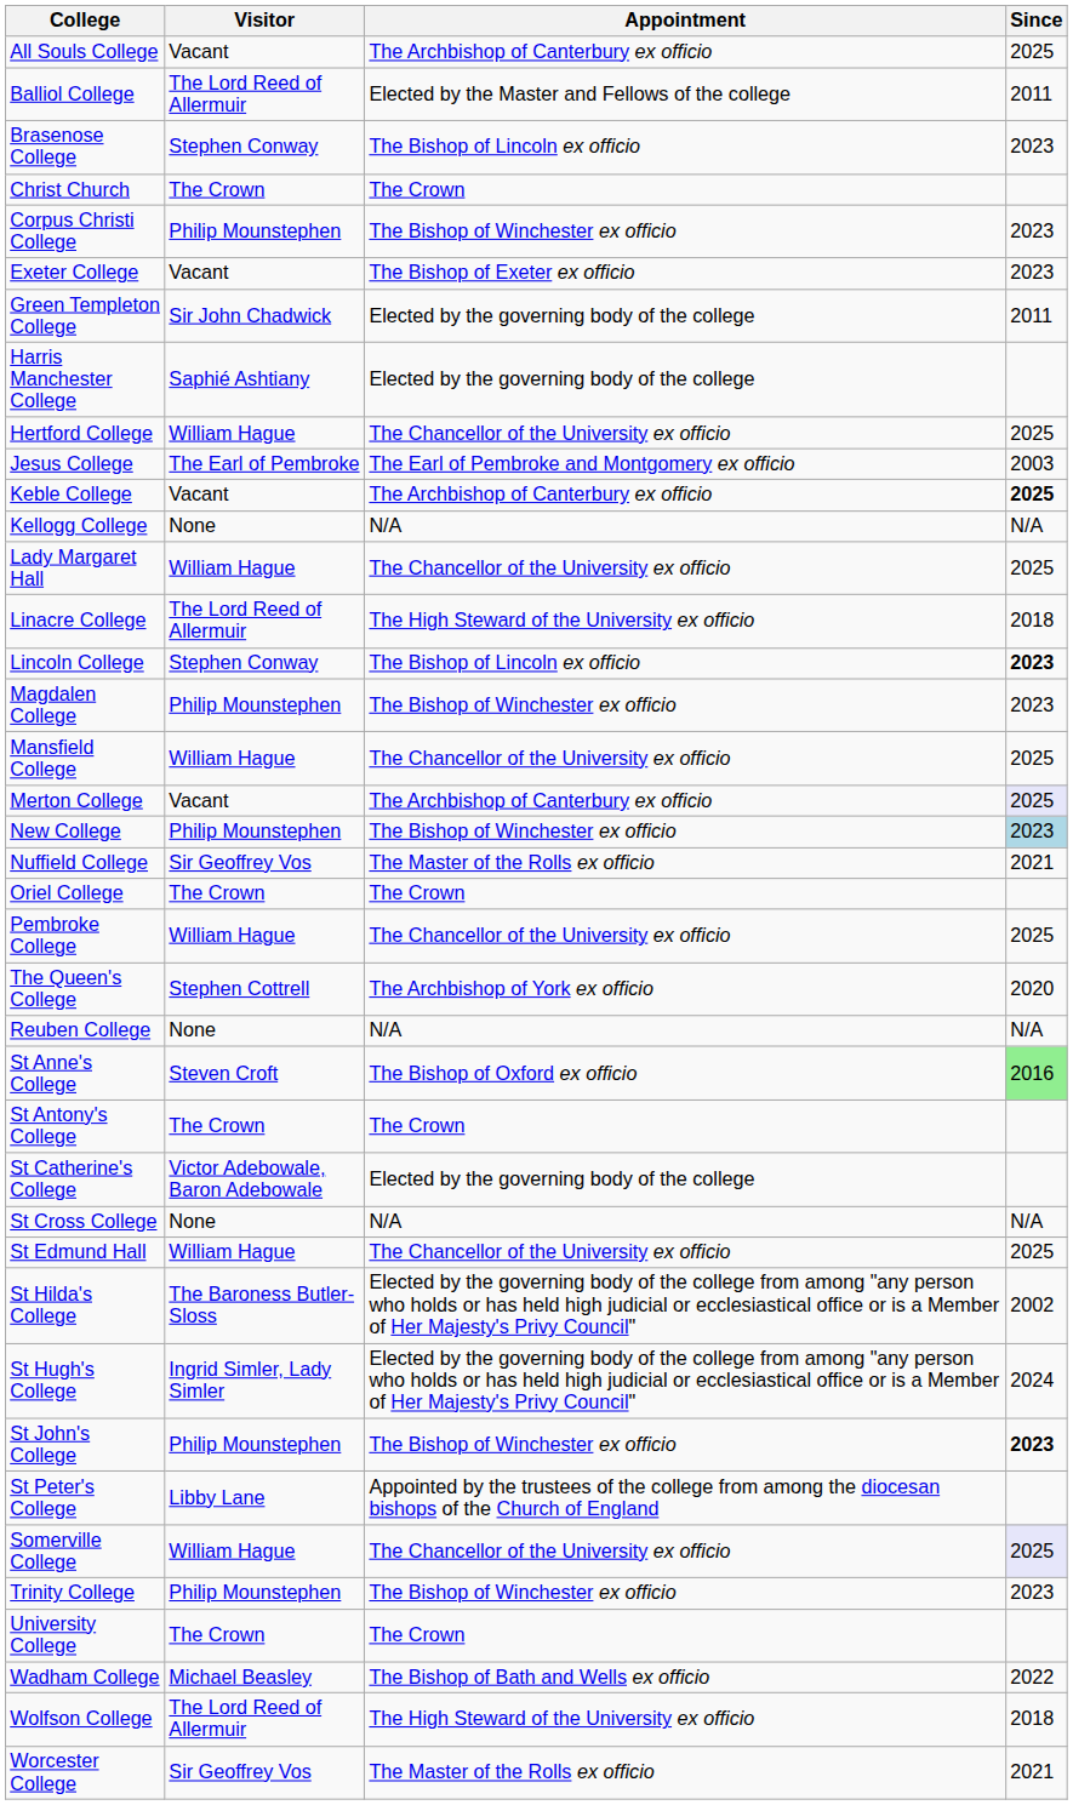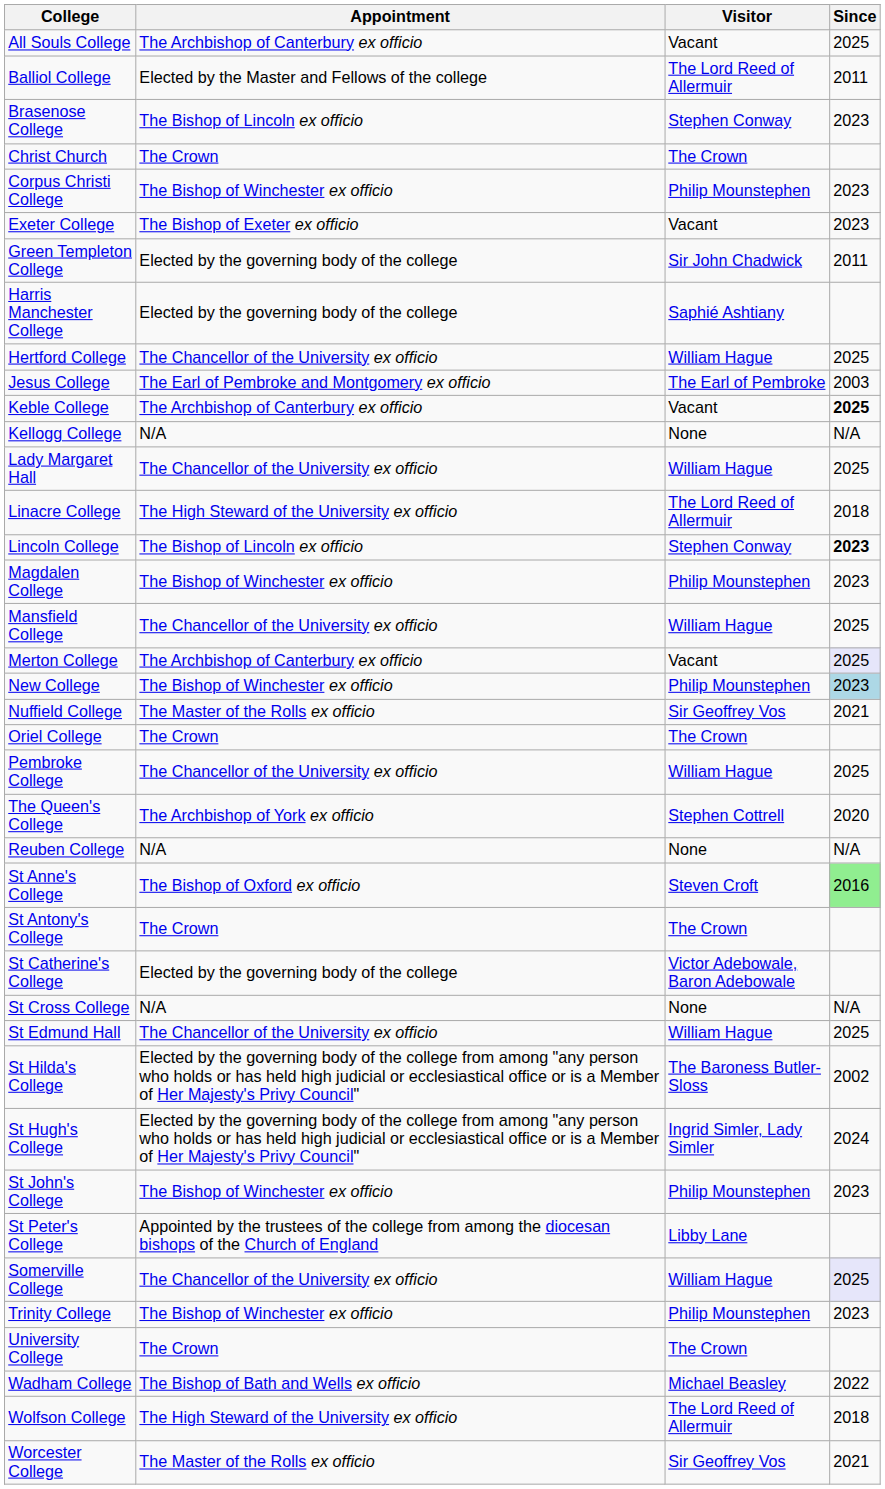 <table class="wikitable sortable">
 <tr>
 <th>College</th>
+<th>Appointment</th>
 <th>Visitor</th>
-<th>Appointment</th>
 <th>Since</th>
 </tr>
 <tr>
 <td> <a href='#'>All Souls College</a></td>
+<td><a href='#'>The Archbishop of Canterbury</a> <em>ex officio</em></td>
 <td>Vacant</td>
-<td><a href='#'>The Archbishop of Canterbury</a> <em>ex officio</em></td>
 <td>2025</td>
 </tr>
 <tr>
 <td> <a href='#'>Balliol College</a></td>
+<td>Elected by the Master and Fellows of the college</td>
 <td><a href='#'>The Lord Reed of Allermuir</a></td>
-<td>Elected by the Master and Fellows of the college</td>
 <td>2011</td>
 </tr>
 <tr>
 <td> <a href='#'>Brasenose College</a></td>
+<td><a href='#'>The Bishop of Lincoln</a> <em>ex officio</em></td>
 <td><a href='#'>Stephen Conway</a></td>
-<td><a href='#'>The Bishop of Lincoln</a> <em>ex officio</em></td>
 <td>2023</td>
 </tr>
 <tr>
 <td> <a href='#'>Christ Church</a></td>
+<td><a href='#'>The Crown</a></td>
 <td> <a href='#'>The Crown</a></td>
-<td><a href='#'>The Crown</a></td>
 <td></td>
 </tr>
 <tr>
 <td> <a href='#'>Corpus Christi College</a></td>
+<td><a href='#'>The Bishop of Winchester</a> <em>ex officio</em></td>
 <td><a href='#'>Philip Mounstephen</a></td>
-<td><a href='#'>The Bishop of Winchester</a> <em>ex officio</em></td>
 <td>2023</td>
 </tr>
 <tr>
 <td> <a href='#'>Exeter College</a></td>
+<td><a href='#'>The Bishop of Exeter</a> <em>ex officio</em></td>
 <td>Vacant</td>
-<td><a href='#'>The Bishop of Exeter</a> <em>ex officio</em></td>
 <td>2023</td>
 </tr>
 <tr>
 <td> <a href='#'>Green Templeton College</a></td>
+<td>Elected by the governing body of the college</td>
 <td><a href='#'>Sir John Chadwick</a></td>
-<td>Elected by the governing body of the college</td>
 <td>2011</td>
 </tr>
 <tr>
 <td> <a href='#'>Harris Manchester College</a></td>
+<td>Elected by the governing body of the college</td>
 <td><a href='#'>Saphié Ashtiany</a></td>
-<td>Elected by the governing body of the college</td>
 <td></td>
 </tr>
 <tr>
 <td> <a href='#'>Hertford College</a></td>
+<td><a href='#'>The Chancellor of the University</a> <em>ex officio</em></td>
 <td><a href='#'>William Hague</a></td>
-<td><a href='#'>The Chancellor of the University</a> <em>ex officio</em></td>
 <td>2025</td>
 </tr>
 <tr>
 <td> <a href='#'>Jesus College</a></td>
+<td><a href='#'>The Earl of Pembroke and Montgomery</a> <em>ex officio</em></td>
 <td><a href='#'>The Earl of Pembroke</a></td>
-<td><a href='#'>The Earl of Pembroke and Montgomery</a> <em>ex officio</em></td>
 <td>2003</td>
 </tr>
 <tr>
 <td> <a href='#'>Keble College</a></td>
+<td><a href='#'>The Archbishop of Canterbury</a> <em>ex officio</em></td>
 <td>Vacant</td>
-<td><a href='#'>The Archbishop of Canterbury</a> <em>ex officio</em></td>
 <td><strong>2025</strong></td>
 </tr>
 <tr>
 <td> <a href='#'>Kellogg College</a></td>
+<td>N/A</td>
 <td>None</td>
-<td>N/A</td>
 <td>N/A</td>
 </tr>
 <tr>
 <td> <a href='#'>Lady Margaret Hall</a></td>
+<td><a href='#'>The Chancellor of the University</a> <em>ex officio</em></td>
 <td><a href='#'>William Hague</a></td>
-<td><a href='#'>The Chancellor of the University</a> <em>ex officio</em></td>
 <td>2025</td>
 </tr>
 <tr>
 <td> <a href='#'>Linacre College</a></td>
+<td><a href='#'>The High Steward of the University</a> <em>ex officio</em></td>
 <td><a href='#'>The Lord Reed of Allermuir</a></td>
-<td><a href='#'>The High Steward of the University</a> <em>ex officio</em></td>
 <td>2018</td>
 </tr>
 <tr>
 <td> <a href='#'>Lincoln College</a></td>
+<td><a href='#'>The Bishop of Lincoln</a> <em>ex officio</em></td>
 <td><a href='#'>Stephen Conway</a></td>
-<td><a href='#'>The Bishop of Lincoln</a> <em>ex officio</em></td>
 <td><strong>2023</strong></td>
 </tr>
 <tr>
 <td> <a href='#'>Magdalen College</a></td>
+<td><a href='#'>The Bishop of Winchester</a> <em>ex officio</em></td>
 <td><a href='#'>Philip Mounstephen</a></td>
-<td><a href='#'>The Bishop of Winchester</a> <em>ex officio</em></td>
 <td>2023</td>
 </tr>
 <tr>
 <td> <a href='#'>Mansfield College</a></td>
+<td><a href='#'>The Chancellor of the University</a> <em>ex officio</em></td>
 <td><a href='#'>William Hague</a></td>
-<td><a href='#'>The Chancellor of the University</a> <em>ex officio</em></td>
 <td>2025</td>
 </tr>
 <tr>
 <td> <a href='#'>Merton College</a></td>
+<td><a href='#'>The Archbishop of Canterbury</a> <em>ex officio</em></td>
 <td>Vacant</td>
-<td><a href='#'>The Archbishop of Canterbury</a> <em>ex officio</em></td>
 <td style="background: lavender;">2025</td>
 </tr>
 <tr>
 <td> <a href='#'>New College</a></td>
+<td><a href='#'>The Bishop of Winchester</a> <em>ex officio</em></td>
 <td><a href='#'>Philip Mounstephen</a></td>
-<td><a href='#'>The Bishop of Winchester</a> <em>ex officio</em></td>
 <td style="background: lightblue;">2023</td>
 </tr>
 <tr>
 <td> <a href='#'>Nuffield College</a></td>
+<td><a href='#'>The Master of the Rolls</a> <em>ex officio</em></td>
 <td><a href='#'>Sir Geoffrey Vos</a></td>
-<td><a href='#'>The Master of the Rolls</a> <em>ex officio</em></td>
 <td>2021</td>
 </tr>
 <tr>
 <td> <a href='#'>Oriel College</a></td>
+<td><a href='#'>The Crown</a></td>
 <td> <a href='#'>The Crown</a></td>
-<td><a href='#'>The Crown</a></td>
 <td></td>
 </tr>
 <tr>
 <td> <a href='#'>Pembroke College</a></td>
+<td><a href='#'>The Chancellor of the University</a> <em>ex officio</em></td>
 <td><a href='#'>William Hague</a></td>
-<td><a href='#'>The Chancellor of the University</a> <em>ex officio</em></td>
 <td>2025</td>
 </tr>
 <tr>
 <td> <a href='#'>The Queen's College</a></td>
+<td><a href='#'>The Archbishop of York</a> <em>ex officio</em></td>
 <td><a href='#'>Stephen Cottrell</a></td>
-<td><a href='#'>The Archbishop of York</a> <em>ex officio</em></td>
 <td>2020</td>
 </tr>
 <tr>
 <td><a href='#'>Reuben College</a></td>
+<td>N/A</td>
 <td>None</td>
-<td>N/A</td>
 <td>N/A</td>
 </tr>
 <tr>
 <td> <a href='#'>St Anne's College</a></td>
+<td><a href='#'>The Bishop of Oxford</a> <em>ex officio</em></td>
 <td><a href='#'>Steven Croft</a></td>
-<td><a href='#'>The Bishop of Oxford</a> <em>ex officio</em></td>
 <td style="background: lightgreen;">2016</td>
 </tr>
 <tr>
 <td> <a href='#'>St Antony's College</a></td>
+<td><a href='#'>The Crown</a></td>
 <td> <a href='#'>The Crown</a></td>
-<td><a href='#'>The Crown</a></td>
 <td></td>
 </tr>
 <tr>
 <td> <a href='#'>St Catherine's College</a></td>
+<td>Elected by the governing body of the college</td>
 <td><a href='#'>Victor Adebowale, Baron Adebowale</a></td>
-<td>Elected by the governing body of the college</td>
 <td></td>
 </tr>
 <tr>
 <td> <a href='#'>St Cross College</a></td>
+<td>N/A</td>
 <td>None</td>
-<td>N/A</td>
 <td>N/A</td>
 </tr>
 <tr>
 <td> <a href='#'>St Edmund Hall</a></td>
+<td><a href='#'>The Chancellor of the University</a> <em>ex officio</em></td>
 <td><a href='#'>William Hague</a></td>
-<td><a href='#'>The Chancellor of the University</a> <em>ex officio</em></td>
 <td>2025</td>
 </tr>
 <tr>
 <td> <a href='#'>St Hilda's College</a></td>
+<td>Elected by the governing body of the college from among "any person who holds or has held high judicial or ecclesiastical office or is a Member of <a href='#'>Her Majesty's Privy Council</a>"</td>
 <td><a href='#'>The Baroness Butler-Sloss</a></td>
-<td>Elected by the governing body of the college from among "any person who holds or has held high judicial or ecclesiastical office or is a Member of <a href='#'>Her Majesty's Privy Council</a>"</td>
 <td>2002</td>
 </tr>
 <tr>
 <td> <a href='#'>St Hugh's College</a></td>
+<td>Elected by the governing body of the college from among "any person who holds or has held high judicial or ecclesiastical office or is a Member of <a href='#'>Her Majesty's Privy Council</a>"</td>
 <td><a href='#'>Ingrid Simler, Lady Simler</a></td>
-<td>Elected by the governing body of the college from among "any person who holds or has held high judicial or ecclesiastical office or is a Member of <a href='#'>Her Majesty's Privy Council</a>"</td>
 <td>2024</td>
 </tr>
 <tr>
 <td> <a href='#'>St John's College</a></td>
+<td><a href='#'>The Bishop of Winchester</a> <em>ex officio</em></td>
 <td><a href='#'>Philip Mounstephen</a></td>
-<td><a href='#'>The Bishop of Winchester</a> <em>ex officio</em></td>
-<td><strong>2023</strong></td>
+<td>2023</td>
 </tr>
 <tr>
 <td> <a href='#'>St Peter's College</a></td>
+<td>Appointed by the trustees of the college from among the <a href='#'>diocesan bishops</a> of the <a href='#'>Church of England</a></td>
 <td><a href='#'>Libby Lane</a></td>
-<td>Appointed by the trustees of the college from among the <a href='#'>diocesan bishops</a> of the <a href='#'>Church of England</a></td>
 <td></td>
 </tr>
 <tr>
 <td> <a href='#'>Somerville College</a></td>
+<td><a href='#'>The Chancellor of the University</a> <em>ex officio</em></td>
 <td><a href='#'>William Hague</a></td>
-<td><a href='#'>The Chancellor of the University</a> <em>ex officio</em></td>
 <td style="background: lavender;">2025</td>
 </tr>
 <tr>
 <td> <a href='#'>Trinity College</a></td>
+<td><a href='#'>The Bishop of Winchester</a> <em>ex officio</em></td>
 <td><a href='#'>Philip Mounstephen</a></td>
-<td><a href='#'>The Bishop of Winchester</a> <em>ex officio</em></td>
 <td>2023</td>
 </tr>
 <tr>
 <td> <a href='#'>University College</a></td>
+<td><a href='#'>The Crown</a></td>
 <td> <a href='#'>The Crown</a></td>
-<td><a href='#'>The Crown</a></td>
 <td></td>
 </tr>
 <tr>
 <td> <a href='#'>Wadham College</a></td>
+<td><a href='#'>The Bishop of Bath and Wells</a> <em>ex officio</em></td>
 <td><a href='#'>Michael Beasley</a></td>
-<td><a href='#'>The Bishop of Bath and Wells</a> <em>ex officio</em></td>
 <td>2022</td>
 </tr>
 <tr>
 <td> <a href='#'>Wolfson College</a></td>
+<td><a href='#'>The High Steward of the University</a> <em>ex officio</em></td>
 <td><a href='#'>The Lord Reed of Allermuir</a></td>
-<td><a href='#'>The High Steward of the University</a> <em>ex officio</em></td>
 <td>2018</td>
 </tr>
 <tr>
 <td> <a href='#'>Worcester College</a></td>
+<td><a href='#'>The Master of the Rolls</a> <em>ex officio</em></td>
 <td><a href='#'>Sir Geoffrey Vos</a></td>
-<td><a href='#'>The Master of the Rolls</a> <em>ex officio</em></td>
 <td>2021</td>
 </tr>
 </table>
